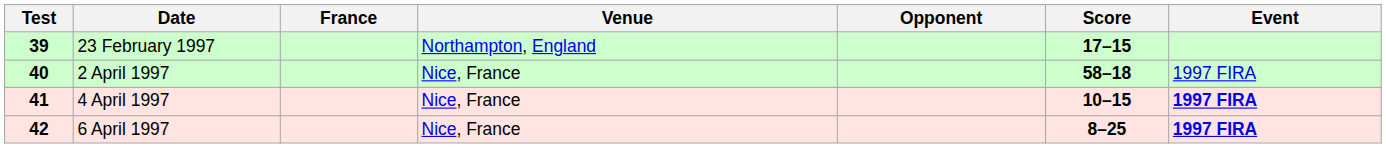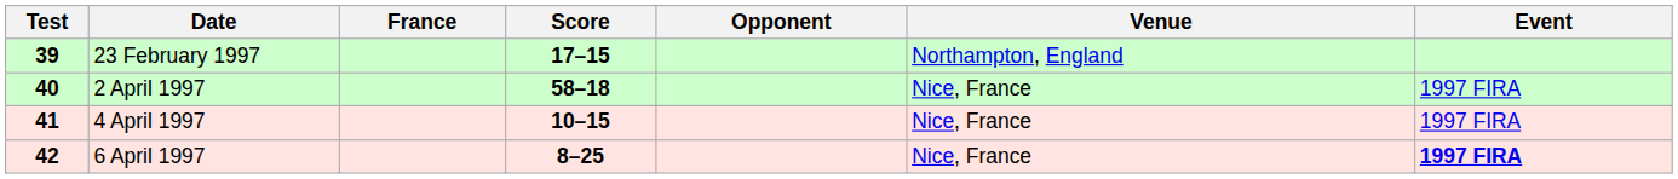 <table class="wikitable sortable" style="width:100%">
 <tr>
 <th style="width:5%">Test</th>
 <th style="width:15%">Date</th>
 <th style="width:10%">France</th>
+<th style="width:9%">Score</th>
+<th>Opponent</th>
 <th>Venue</th>
-<th>Opponent</th>
-<th style="width:9%">Score</th>
 <th>Event</th>
 </tr>
 <tr bgcolor=#ccffcc>
 <td align=center><strong>39</strong></td>
 <td>23 February 1997</td>
 <td></td>
+<td align=center><strong>17–15</strong></td>
+<td></td>
 <td><a href='#'>Northampton</a>, <a href='#'>England</a></td>
-<td></td>
-<td align=center><strong>17–15</strong></td>
 <td></td>
 </tr>
 <tr bgcolor=#ccffcc>
 <td align=center><strong>40</strong></td>
 <td>2 April 1997</td>
 <td></td>
+<td align=center><strong>58–18</strong></td>
+<td></td>
 <td><a href='#'>Nice</a>, France</td>
-<td></td>
-<td align=center><strong>58–18</strong></td>
 <td><a href='#'>1997 FIRA</a></td>
 </tr>
 <tr bgcolor=FFE4E1>
 <td align=center><strong>41</strong></td>
 <td>4 April 1997</td>
 <td></td>
+<td align=center><strong>10–15</strong></td>
+<td></td>
 <td><a href='#'>Nice</a>, France</td>
-<td></td>
-<td align=center><strong>10–15</strong></td>
-<td><strong><a href='#'>1997 FIRA</a></strong></td>
+<td><a href='#'>1997 FIRA</a></td>
 </tr>
 <tr bgcolor=FFE4E1>
 <td align=center><strong>42</strong></td>
 <td>6 April 1997</td>
 <td></td>
+<td align=center><strong>8–25</strong></td>
+<td></td>
 <td><a href='#'>Nice</a>, France</td>
-<td></td>
-<td align=center><strong>8–25</strong></td>
 <td><strong><a href='#'>1997 FIRA</a></strong></td>
 </tr>
 </table>
